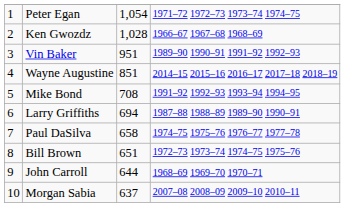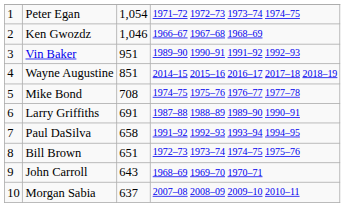 <table class="wikitable">
 <tr>
 </tr>
 <tr>
 <td>1</td>
 <td>Peter Egan</td>
 <td>1,054</td>
 <td style="font-size:80%;"><a href='#'>1971–72</a> <a href='#'>1972–73</a> <a href='#'>1973–74</a> <a href='#'>1974–75</a></td>
 </tr>
 <tr>
 <td>2</td>
 <td>Ken Gwozdz</td>
-<td>1,028</td>
+<td>1,046</td>
 <td style="font-size:80%;"><a href='#'>1966–67</a> <a href='#'>1967–68</a> <a href='#'>1968–69</a></td>
 </tr>
 <tr>
 <td>3</td>
 <td><a href='#'>Vin Baker</a></td>
 <td>951</td>
 <td style="font-size:80%;"><a href='#'>1989–90</a> <a href='#'>1990–91</a> <a href='#'>1991–92</a> <a href='#'>1992–93</a></td>
 </tr>
 <tr>
 <td>4</td>
 <td>Wayne Augustine</td>
 <td>851</td>
 <td style="font-size:80%;"><a href='#'>2014–15</a> <a href='#'>2015–16</a> <a href='#'>2016–17</a> <a href='#'>2017–18</a> <a href='#'>2018–19</a></td>
 </tr>
 <tr>
 <td>5</td>
 <td>Mike Bond</td>
 <td>708</td>
-<td style="font-size:80%;"><a href='#'>1991–92</a> <a href='#'>1992–93</a> <a href='#'>1993–94</a> <a href='#'>1994–95</a></td>
+<td style="font-size:80%;"><a href='#'>1974–75</a> <a href='#'>1975–76</a> <a href='#'>1976–77</a> <a href='#'>1977–78</a></td>
 </tr>
 <tr>
 <td>6</td>
 <td>Larry Griffiths</td>
-<td>694</td>
+<td>691</td>
 <td style="font-size:80%;"><a href='#'>1987–88</a> <a href='#'>1988–89</a> <a href='#'>1989–90</a> <a href='#'>1990–91</a></td>
 </tr>
 <tr>
 <td>7</td>
 <td>Paul DaSilva</td>
 <td>658</td>
-<td style="font-size:80%;"><a href='#'>1974–75</a> <a href='#'>1975–76</a> <a href='#'>1976–77</a> <a href='#'>1977–78</a></td>
+<td style="font-size:80%;"><a href='#'>1991–92</a> <a href='#'>1992–93</a> <a href='#'>1993–94</a> <a href='#'>1994–95</a></td>
 </tr>
 <tr>
 <td>8</td>
 <td>Bill Brown</td>
 <td>651</td>
 <td style="font-size:80%;"><a href='#'>1972–73</a> <a href='#'>1973–74</a> <a href='#'>1974–75</a> <a href='#'>1975–76</a></td>
 </tr>
 <tr>
 <td>9</td>
 <td>John Carroll</td>
-<td>644</td>
+<td>643</td>
 <td style="font-size:80%;"><a href='#'>1968–69</a> <a href='#'>1969–70</a> <a href='#'>1970–71</a></td>
 </tr>
 <tr>
 <td>10</td>
 <td>Morgan Sabia</td>
 <td>637</td>
 <td style="font-size:80%;"><a href='#'>2007–08</a> <a href='#'>2008–09</a> <a href='#'>2009–10</a> <a href='#'>2010–11</a></td>
 </tr>
 </table>
